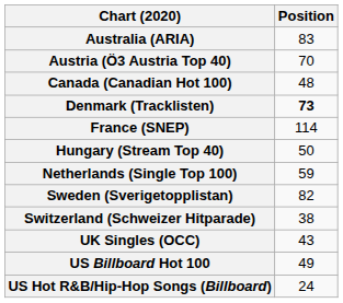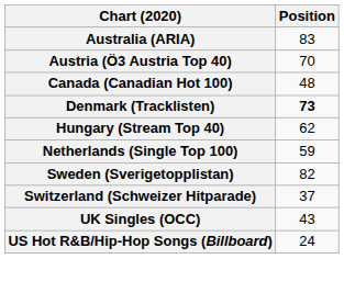 <table class="wikitable sortable plainrowheaders" style="text-align:center">
 <tr>
 <th scope="col">Chart (2020)</th>
 <th scope="col">Position</th>
 </tr>
 <tr>
 <th scope="row">Australia (ARIA)</th>
 <td>83</td>
 </tr>
 <tr>
 <th scope="row">Austria (Ö3 Austria Top 40)</th>
 <td>70</td>
 </tr>
 <tr>
 <th scope="row">Canada (Canadian Hot 100)</th>
 <td>48</td>
 </tr>
 <tr>
 <th scope="row">Denmark (Tracklisten)</th>
 <td><strong>73</strong></td>
 </tr>
 <tr>
-<th scope="row">France (SNEP)</th>
-<td>114</td>
-</tr>
-<tr>
 <th scope="row">Hungary (Stream Top 40)</th>
-<td>50</td>
+<td>62</td>
 </tr>
 <tr>
 <th scope="row">Netherlands (Single Top 100)</th>
 <td>59</td>
 </tr>
 <tr>
 <th scope="row">Sweden (Sverigetopplistan)</th>
 <td>82</td>
 </tr>
 <tr>
 <th scope="row">Switzerland (Schweizer Hitparade)</th>
-<td>38</td>
+<td>37</td>
 </tr>
 <tr>
 <th scope="row">UK Singles (OCC)</th>
 <td>43</td>
 </tr>
 <tr>
-<th scope="row">US <em>Billboard</em> Hot 100</th>
-<td>49</td>
-</tr>
-<tr>
 <th scope="row">US Hot R&B/Hip-Hop Songs (<em>Billboard</em>)</th>
 <td>24</td>
 </tr>
 </table>
